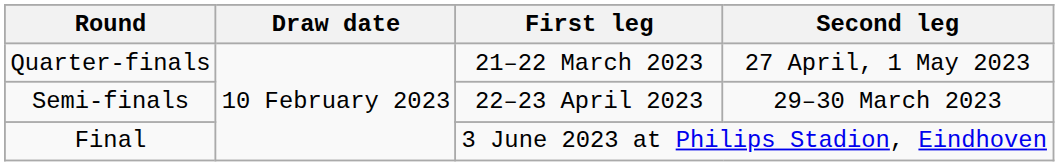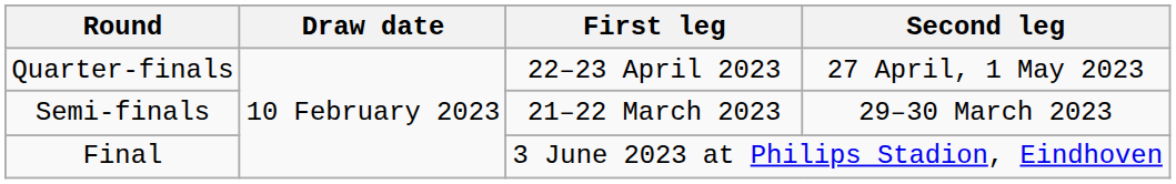 <table class="wikitable" style="text-align:center">
 <tr>
 <th>Round</th>
 <th>Draw date</th>
 <th>First leg</th>
 <th>Second leg</th>
 </tr>
 <tr>
 <td>Quarter-finals</td>
 <td rowspan="3">10 February 2023</td>
-<td>21–22 March 2023</td>
+<td>22–23 April 2023</td>
 <td>27 April, 1 May 2023</td>
 </tr>
 <tr>
 <td>Semi-finals</td>
-<td>22–23 April 2023</td>
+<td>21–22 March 2023</td>
 <td>29–30 March 2023</td>
 </tr>
 <tr>
 <td>Final</td>
 <td colspan="2">3 June 2023 at <a href='#'>Philips Stadion</a>, <a href='#'>Eindhoven</a></td>
 </tr>
 </table>
